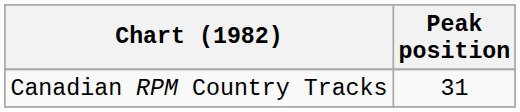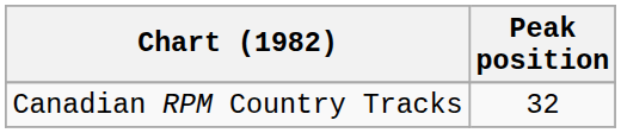 <table class="wikitable sortable">
 <tr>
 <th align="left">Chart (1982)</th>
 <th align="center">Peak<br>position</th>
 </tr>
 <tr>
 </tr>
 <tr>
 <td align="left">Canadian <em>RPM</em> Country Tracks</td>
-<td align="center">31</td>
+<td align="center">32</td>
 </tr>
 </table>
